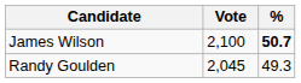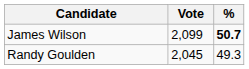 <table class="wikitable">
 <tr>
 <th bgcolor="#DDDDFF" width="200px">Candidate</th>
 <th bgcolor="#DDDDFF" width="50px">Vote</th>
 <th bgcolor="#DDDDFF" width="30px">%</th>
 </tr>
 <tr>
 <td>James Wilson</td>
-<td>2,100</td>
+<td>2,099</td>
 <td><strong>50.7</strong></td>
 </tr>
 <tr>
 <td>Randy Goulden</td>
 <td>2,045</td>
 <td>49.3</td>
 </tr>
 </table>
